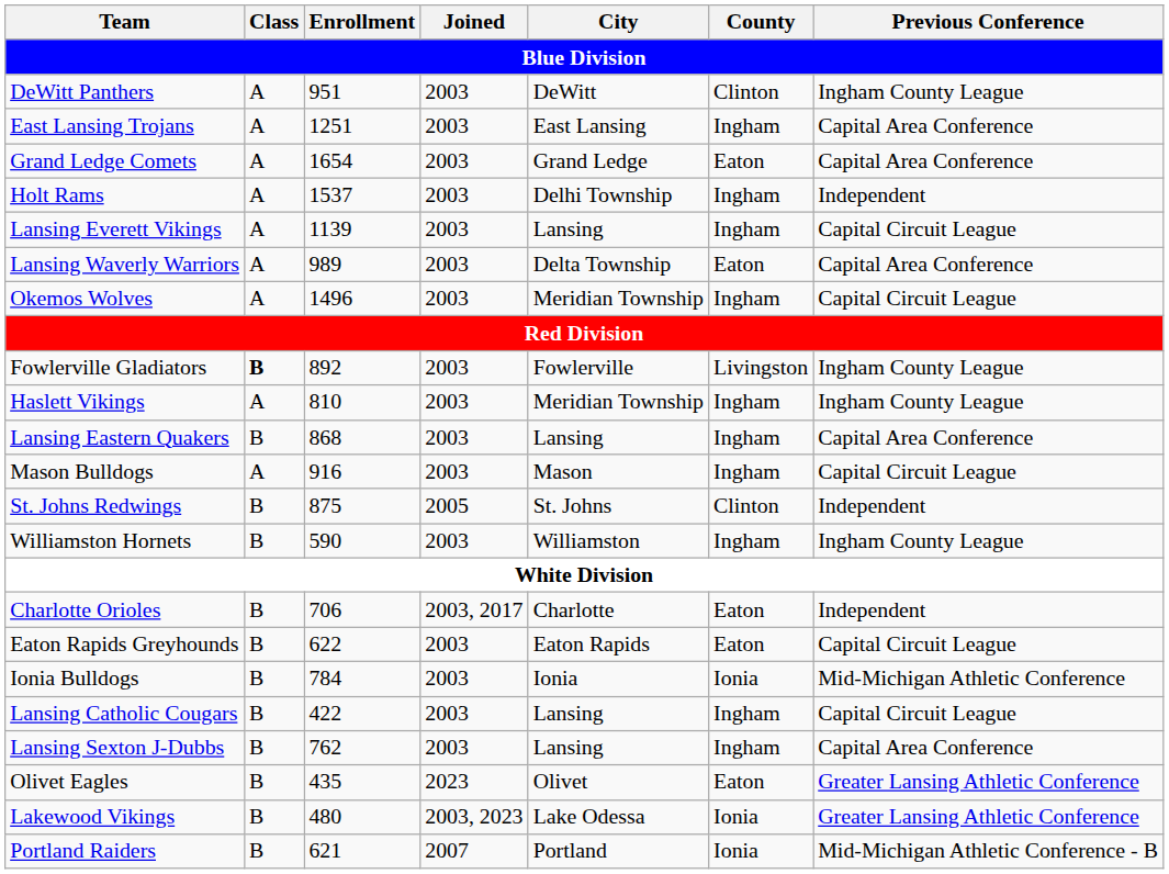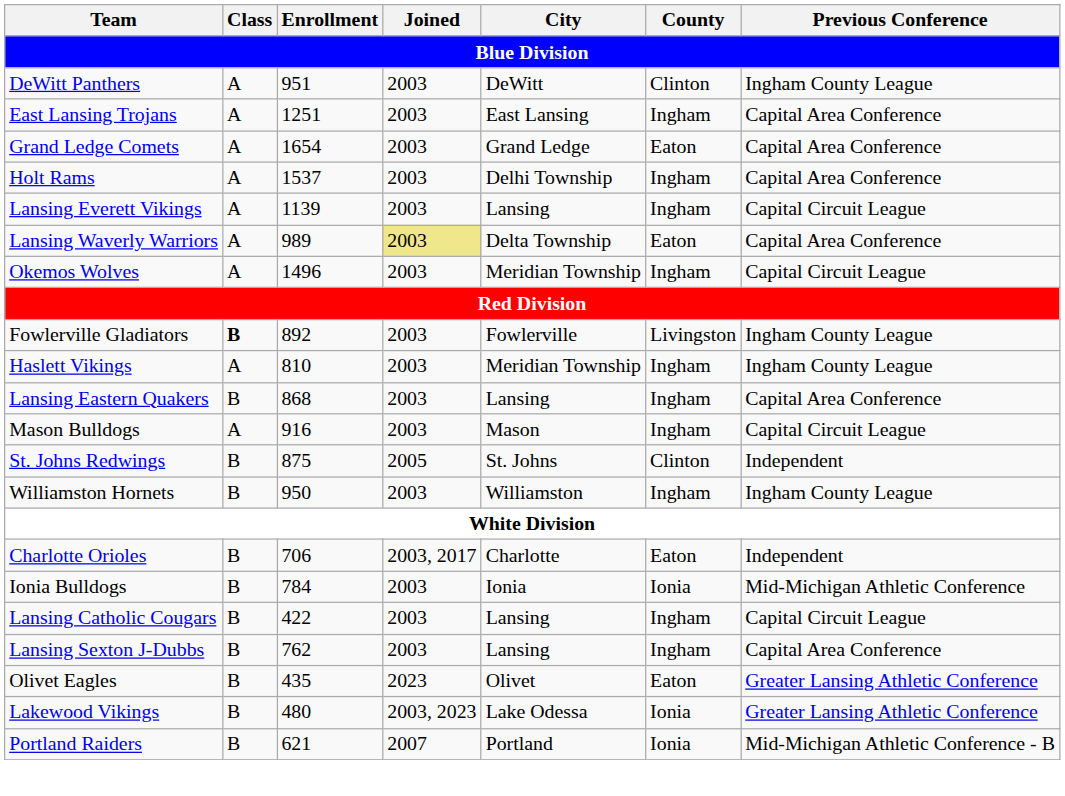 <table class="wikitable sortable">
 <tr>
 <th>Team</th>
 <th>Class</th>
 <th>Enrollment</th>
 <th>Joined</th>
 <th>City</th>
 <th>County</th>
 <th>Previous Conference</th>
 </tr>
 <tr>
 <th colspan="7" style="background:#0000FF; color:white">Blue Division</th>
 </tr>
 <tr>
 <td><a href='#'>DeWitt Panthers</a></td>
 <td>A</td>
 <td>951</td>
 <td>2003</td>
 <td>DeWitt</td>
 <td>Clinton</td>
 <td>Ingham County League</td>
 </tr>
 <tr>
 <td><a href='#'>East Lansing Trojans</a></td>
 <td>A</td>
 <td>1251</td>
 <td>2003</td>
 <td>East Lansing</td>
 <td>Ingham</td>
 <td>Capital Area Conference</td>
 </tr>
 <tr>
 <td><a href='#'>Grand Ledge Comets</a></td>
 <td>A</td>
 <td>1654</td>
 <td>2003</td>
 <td>Grand Ledge</td>
 <td>Eaton</td>
 <td>Capital Area Conference</td>
 </tr>
 <tr>
 <td><a href='#'>Holt Rams</a></td>
 <td>A</td>
 <td>1537</td>
 <td>2003</td>
 <td>Delhi Township</td>
 <td>Ingham</td>
-<td>Independent</td>
+<td>Capital Area Conference</td>
 </tr>
 <tr>
 <td><a href='#'>Lansing Everett Vikings</a></td>
 <td>A</td>
 <td>1139</td>
 <td>2003</td>
 <td>Lansing</td>
 <td>Ingham</td>
 <td>Capital Circuit League</td>
 </tr>
 <tr>
 <td><a href='#'>Lansing Waverly Warriors</a></td>
 <td>A</td>
 <td>989</td>
-<td>2003</td>
+<td style="background: khaki;">2003</td>
 <td>Delta Township</td>
 <td>Eaton</td>
 <td>Capital Area Conference</td>
 </tr>
 <tr>
 <td><a href='#'>Okemos Wolves</a></td>
 <td>A</td>
 <td>1496</td>
 <td>2003</td>
 <td>Meridian Township</td>
 <td>Ingham</td>
 <td>Capital Circuit League</td>
 </tr>
 <tr>
 <th colspan="7" style="background:#FF0000; color:white">Red Division</th>
 </tr>
 <tr>
 <td>Fowlerville Gladiators</td>
 <td><strong>B</strong></td>
 <td>892</td>
 <td>2003</td>
 <td>Fowlerville</td>
 <td>Livingston</td>
 <td>Ingham County League</td>
 </tr>
 <tr>
 <td><a href='#'>Haslett Vikings</a></td>
 <td>A</td>
 <td>810</td>
 <td>2003</td>
 <td>Meridian Township</td>
 <td>Ingham</td>
 <td>Ingham County League</td>
 </tr>
 <tr>
 <td><a href='#'>Lansing Eastern Quakers</a></td>
 <td>B</td>
 <td>868</td>
 <td>2003</td>
 <td>Lansing</td>
 <td>Ingham</td>
 <td>Capital Area Conference</td>
 </tr>
 <tr>
 <td>Mason Bulldogs</td>
 <td>A</td>
 <td>916</td>
 <td>2003</td>
 <td>Mason</td>
 <td>Ingham</td>
 <td>Capital Circuit League</td>
 </tr>
 <tr>
 <td><a href='#'>St. Johns Redwings</a></td>
 <td>B</td>
 <td>875</td>
 <td>2005</td>
 <td>St. Johns</td>
 <td>Clinton</td>
 <td>Independent</td>
 </tr>
 <tr>
 <td>Williamston Hornets</td>
 <td>B</td>
-<td>590</td>
+<td>950</td>
 <td>2003</td>
 <td>Williamston</td>
 <td>Ingham</td>
 <td>Ingham County League</td>
 </tr>
 <tr>
 <th colspan="7" style="background:#FFFFFF; color:black">White Division</th>
 </tr>
 <tr>
 <td><a href='#'>Charlotte Orioles</a></td>
 <td>B</td>
 <td>706</td>
 <td>2003, 2017</td>
 <td>Charlotte</td>
 <td>Eaton</td>
 <td>Independent</td>
-</tr>
-<tr>
-<td>Eaton Rapids Greyhounds</td>
-<td>B</td>
-<td>622</td>
-<td>2003</td>
-<td>Eaton Rapids</td>
-<td>Eaton</td>
-<td>Capital Circuit League</td>
 </tr>
 <tr>
 <td>Ionia Bulldogs</td>
 <td>B</td>
 <td>784</td>
 <td>2003</td>
 <td>Ionia</td>
 <td>Ionia</td>
 <td>Mid-Michigan Athletic Conference</td>
 </tr>
 <tr>
 <td><a href='#'>Lansing Catholic Cougars</a></td>
 <td>B</td>
 <td>422</td>
 <td>2003</td>
 <td>Lansing</td>
 <td>Ingham</td>
 <td>Capital Circuit League</td>
 </tr>
 <tr>
 <td><a href='#'>Lansing Sexton J-Dubbs</a></td>
 <td>B</td>
 <td>762</td>
 <td>2003</td>
 <td>Lansing</td>
 <td>Ingham</td>
 <td>Capital Area Conference</td>
 </tr>
 <tr>
 <td>Olivet Eagles</td>
 <td>B</td>
 <td>435</td>
 <td>2023</td>
 <td>Olivet</td>
 <td>Eaton</td>
 <td><a href='#'>Greater Lansing Athletic Conference</a></td>
 </tr>
 <tr>
 <td><a href='#'>Lakewood Vikings</a></td>
 <td>B</td>
 <td>480</td>
 <td>2003, 2023</td>
 <td>Lake Odessa</td>
 <td>Ionia</td>
 <td><a href='#'>Greater Lansing Athletic Conference</a></td>
 </tr>
 <tr>
 <td><a href='#'>Portland Raiders</a></td>
 <td>B</td>
 <td>621</td>
 <td>2007</td>
 <td>Portland</td>
 <td>Ionia</td>
 <td>Mid-Michigan Athletic Conference - B</td>
 </tr>
 </table>
